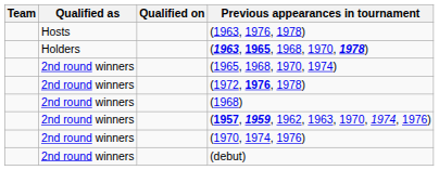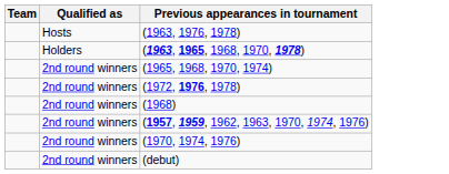 <table class="wikitable sortable" style="text-align:left;">
 <tr>
 <th>Team</th>
 <th>Qualified as</th>
-<th>Qualified on</th>
 <th>Previous appearances in tournament</th>
 </tr>
 <tr>
 <td></td>
 <td>Hosts</td>
-<td></td>
 <td> (<a href='#'>1963</a>, <a href='#'>1976</a>, <a href='#'>1978</a>)</td>
 </tr>
 <tr>
 <td></td>
 <td>Holders</td>
-<td></td>
 <td> (<strong><em><a href='#'>1963</a></em></strong>, <strong><a href='#'>1965</a></strong>, <a href='#'>1968</a>, <a href='#'>1970</a>, <strong><em><a href='#'>1978</a></em></strong>)</td>
 </tr>
 <tr>
 <td></td>
 <td><a href='#'>2nd round</a> winners</td>
-<td></td>
 <td> (<a href='#'>1965</a>, <a href='#'>1968</a>, <a href='#'>1970</a>, <a href='#'>1974</a>)</td>
 </tr>
 <tr>
 <td></td>
 <td><a href='#'>2nd round</a> winners</td>
-<td></td>
 <td> (<a href='#'>1972</a>, <strong><a href='#'>1976</a></strong>, <a href='#'>1978</a>)</td>
 </tr>
 <tr>
 <td></td>
 <td><a href='#'>2nd round</a> winners</td>
-<td></td>
 <td> (<a href='#'>1968</a>)</td>
 </tr>
 <tr>
 <td></td>
 <td><a href='#'>2nd round</a> winners</td>
-<td></td>
 <td> (<strong><a href='#'>1957</a></strong>, <strong><em><a href='#'>1959</a></em></strong>, <a href='#'>1962</a>, <a href='#'>1963</a>, <a href='#'>1970</a>, <em><a href='#'>1974</a></em>, <a href='#'>1976</a>)</td>
 </tr>
 <tr>
 <td></td>
 <td><a href='#'>2nd round</a> winners</td>
-<td></td>
 <td> (<a href='#'>1970</a>, <a href='#'>1974</a>, <a href='#'>1976</a>)</td>
 </tr>
 <tr>
 <td></td>
 <td><a href='#'>2nd round</a> winners</td>
-<td></td>
 <td> (debut)</td>
 </tr>
 </table>
